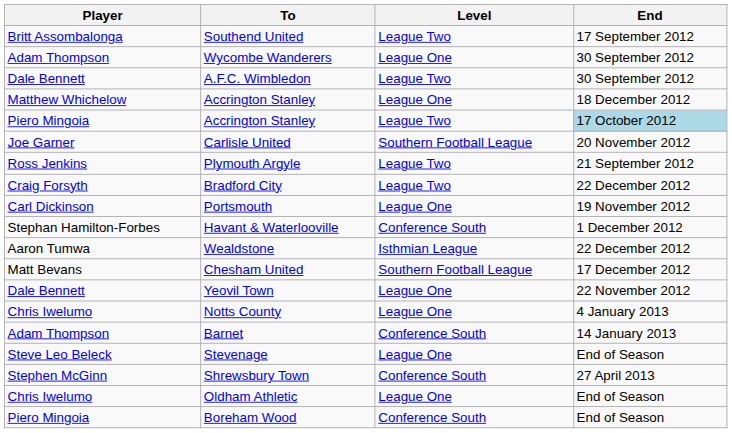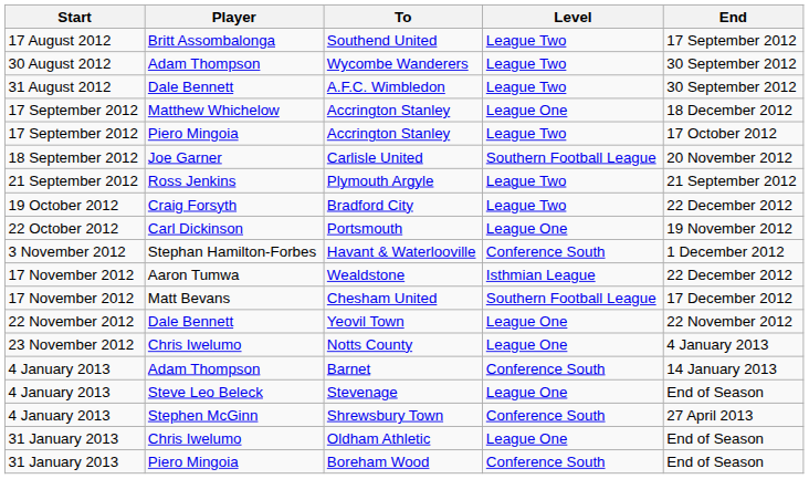 <table class="wikitable sortable" style="text-align:center; font-size:95%;width:65%; text-align:left">
 <tr>
+<th>Start</th>
 <th>Player</th>
 <th>To</th>
 <th>Level</th>
 <th>End</th>
 </tr>
 <tr>
+<td> 17 August 2012</td>
 <td> <a href='#'>Britt Assombalonga</a></td>
 <td><a href='#'>Southend United</a></td>
 <td> <a href='#'>League Two</a></td>
 <td> 17 September 2012</td>
 </tr>
 <tr>
+<td> 30 August 2012</td>
 <td> <a href='#'>Adam Thompson</a></td>
 <td><a href='#'>Wycombe Wanderers</a></td>
-<td> <a href='#'>League One</a></td>
+<td> <a href='#'>League Two</a></td>
 <td> 30 September 2012</td>
 </tr>
 <tr>
+<td> 31 August 2012</td>
 <td> <a href='#'>Dale Bennett</a></td>
 <td><a href='#'>A.F.C. Wimbledon</a></td>
 <td> <a href='#'>League Two</a></td>
 <td> 30 September 2012</td>
 </tr>
 <tr>
+<td> 17 September 2012</td>
 <td> <a href='#'>Matthew Whichelow</a></td>
 <td><a href='#'>Accrington Stanley</a></td>
 <td> <a href='#'>League One</a></td>
 <td> 18 December 2012</td>
 </tr>
 <tr>
+<td> 17 September 2012</td>
 <td> <a href='#'>Piero Mingoia</a></td>
 <td><a href='#'>Accrington Stanley</a></td>
 <td> <a href='#'>League Two</a></td>
-<td style="background: lightblue;"> 17 October 2012</td>
+<td> 17 October 2012</td>
 </tr>
 <tr>
+<td> 18 September 2012</td>
 <td> <a href='#'>Joe Garner</a></td>
 <td><a href='#'>Carlisle United</a></td>
 <td> <a href='#'>Southern Football League</a></td>
 <td> 20 November 2012</td>
 </tr>
 <tr>
+<td> 21 September 2012</td>
 <td> <a href='#'>Ross Jenkins</a></td>
 <td><a href='#'>Plymouth Argyle</a></td>
 <td> <a href='#'>League Two</a></td>
 <td> 21 September 2012</td>
 </tr>
 <tr>
+<td> 19 October 2012</td>
 <td> <a href='#'>Craig Forsyth</a></td>
 <td><a href='#'>Bradford City</a></td>
 <td> <a href='#'>League Two</a></td>
 <td> 22 December 2012</td>
 </tr>
 <tr>
+<td> 22 October 2012</td>
 <td> <a href='#'>Carl Dickinson</a></td>
 <td><a href='#'>Portsmouth</a></td>
 <td> <a href='#'>League One</a></td>
 <td> 19 November 2012</td>
 </tr>
 <tr>
+<td> 3 November 2012</td>
 <td> Stephan Hamilton-Forbes</td>
 <td><a href='#'>Havant & Waterlooville</a></td>
 <td> <a href='#'>Conference South</a></td>
 <td> 1 December 2012</td>
 </tr>
 <tr>
+<td> 17 November 2012</td>
 <td> Aaron Tumwa</td>
 <td><a href='#'>Wealdstone</a></td>
 <td> <a href='#'>Isthmian League</a></td>
 <td> 22 December 2012</td>
 </tr>
 <tr>
+<td> 17 November 2012</td>
 <td> Matt Bevans</td>
 <td><a href='#'>Chesham United</a></td>
 <td> <a href='#'>Southern Football League</a></td>
 <td> 17 December 2012</td>
 </tr>
 <tr>
+<td> 22 November 2012</td>
 <td> <a href='#'>Dale Bennett</a></td>
 <td><a href='#'>Yeovil Town</a></td>
 <td> <a href='#'>League One</a></td>
 <td> 22 November 2012</td>
 </tr>
 <tr>
+<td> 23 November 2012</td>
 <td> <a href='#'>Chris Iwelumo</a></td>
 <td><a href='#'>Notts County</a></td>
 <td> <a href='#'>League One</a></td>
 <td> 4 January 2013</td>
 </tr>
 <tr>
+<td> 4 January 2013</td>
 <td> <a href='#'>Adam Thompson</a></td>
 <td><a href='#'>Barnet</a></td>
 <td> <a href='#'>Conference South</a></td>
 <td> 14 January 2013</td>
 </tr>
 <tr>
+<td> 4 January 2013</td>
 <td> <a href='#'>Steve Leo Beleck</a></td>
 <td><a href='#'>Stevenage</a></td>
 <td> <a href='#'>League One</a></td>
 <td> End of Season</td>
 </tr>
 <tr>
+<td> 4 January 2013</td>
 <td> <a href='#'>Stephen McGinn</a></td>
 <td><a href='#'>Shrewsbury Town</a></td>
 <td> <a href='#'>Conference South</a></td>
 <td> 27 April 2013</td>
 </tr>
 <tr>
+<td> 31 January 2013</td>
 <td> <a href='#'>Chris Iwelumo</a></td>
 <td><a href='#'>Oldham Athletic</a></td>
 <td> <a href='#'>League One</a></td>
 <td> End of Season</td>
 </tr>
 <tr>
+<td> 31 January 2013</td>
 <td> <a href='#'>Piero Mingoia</a></td>
 <td><a href='#'>Boreham Wood</a></td>
 <td> <a href='#'>Conference South</a></td>
 <td> End of Season</td>
 </tr>
 </table>
